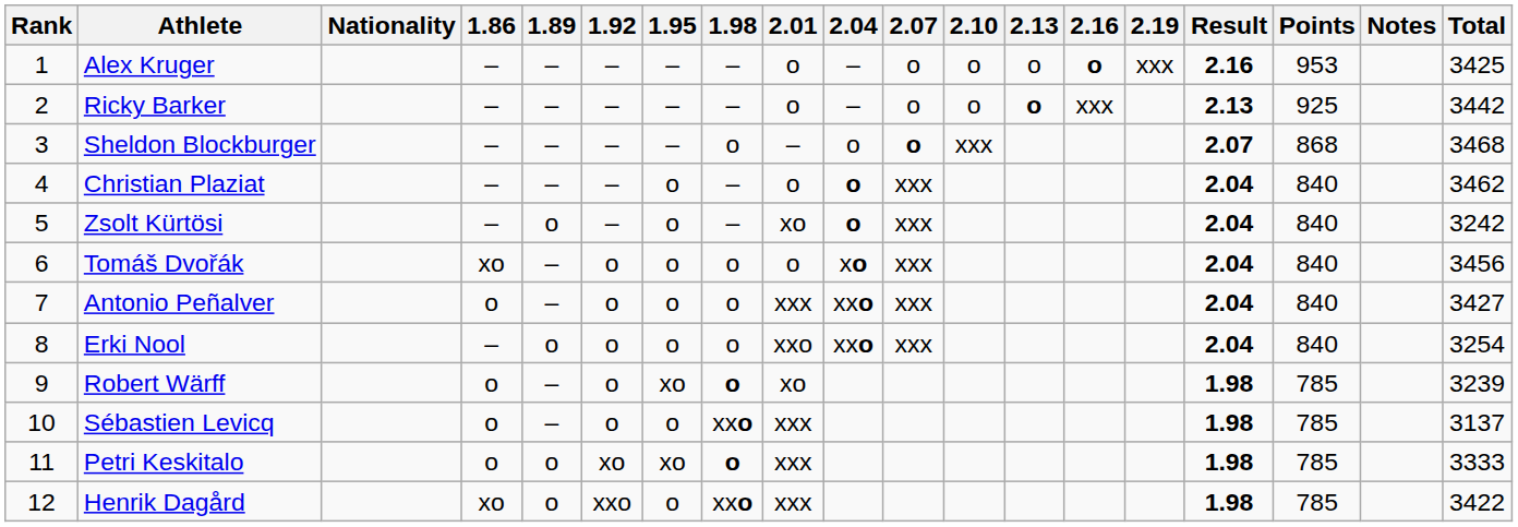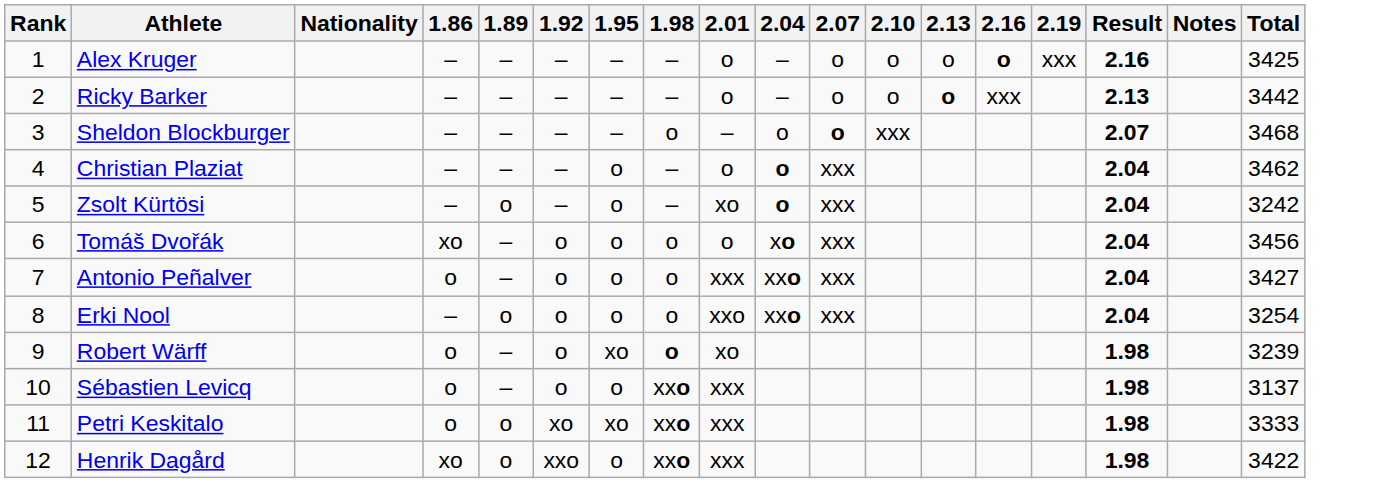 <table class="wikitable sortable" style="text-align:center;font-size:95%">
 <tr>
 <th>Rank</th>
 <th>Athlete</th>
 <th>Nationality</th>
 <th>1.86</th>
 <th>1.89</th>
 <th>1.92</th>
 <th>1.95</th>
 <th>1.98</th>
 <th>2.01</th>
 <th>2.04</th>
 <th>2.07</th>
 <th>2.10</th>
 <th>2.13</th>
 <th>2.16</th>
 <th>2.19</th>
 <th>Result</th>
-<th>Points</th>
 <th>Notes</th>
 <th>Total</th>
 </tr>
 <tr>
 <td>1</td>
 <td align="left"><a href='#'>Alex Kruger</a></td>
 <td align=left></td>
 <td>–</td>
 <td>–</td>
 <td>–</td>
 <td>–</td>
 <td>–</td>
 <td>o</td>
 <td>–</td>
 <td>o</td>
 <td>o</td>
 <td>o</td>
 <td><strong>o</strong></td>
 <td>xxx</td>
 <td><strong>2.16</strong></td>
-<td>953</td>
 <td></td>
 <td>3425</td>
 </tr>
 <tr>
 <td>2</td>
 <td align="left"><a href='#'>Ricky Barker</a></td>
 <td align=left></td>
 <td>–</td>
 <td>–</td>
 <td>–</td>
 <td>–</td>
 <td>–</td>
 <td>o</td>
 <td>–</td>
 <td>o</td>
 <td>o</td>
 <td><strong>o</strong></td>
 <td>xxx</td>
 <td></td>
 <td><strong>2.13</strong></td>
-<td>925</td>
 <td></td>
 <td>3442</td>
 </tr>
 <tr>
 <td>3</td>
 <td align="left"><a href='#'>Sheldon Blockburger</a></td>
 <td align=left></td>
 <td>–</td>
 <td>–</td>
 <td>–</td>
 <td>–</td>
 <td>o</td>
 <td>–</td>
 <td>o</td>
 <td><strong>o</strong></td>
 <td>xxx</td>
 <td></td>
 <td></td>
 <td></td>
 <td><strong>2.07</strong></td>
-<td>868</td>
 <td></td>
 <td>3468</td>
 </tr>
 <tr>
 <td>4</td>
 <td align="left"><a href='#'>Christian Plaziat</a></td>
 <td align=left></td>
 <td>–</td>
 <td>–</td>
 <td>–</td>
 <td>o</td>
 <td>–</td>
 <td>o</td>
 <td><strong>o</strong></td>
 <td>xxx</td>
 <td></td>
 <td></td>
 <td></td>
 <td></td>
 <td><strong>2.04</strong></td>
-<td>840</td>
 <td></td>
 <td>3462</td>
 </tr>
 <tr>
 <td>5</td>
 <td align="left"><a href='#'>Zsolt Kürtösi</a></td>
 <td align=left></td>
 <td>–</td>
 <td>o</td>
 <td>–</td>
 <td>o</td>
 <td>–</td>
 <td>xo</td>
 <td><strong>o</strong></td>
 <td>xxx</td>
 <td></td>
 <td></td>
 <td></td>
 <td></td>
 <td><strong>2.04</strong></td>
-<td>840</td>
 <td></td>
 <td>3242</td>
 </tr>
 <tr>
 <td>6</td>
 <td align="left"><a href='#'>Tomáš Dvořák</a></td>
 <td align=left></td>
 <td>xo</td>
 <td>–</td>
 <td>o</td>
 <td>o</td>
 <td>o</td>
 <td>o</td>
 <td>x<strong>o</strong></td>
 <td>xxx</td>
 <td></td>
 <td></td>
 <td></td>
 <td></td>
 <td><strong>2.04</strong></td>
-<td>840</td>
 <td></td>
 <td>3456</td>
 </tr>
 <tr>
 <td>7</td>
 <td align="left"><a href='#'>Antonio Peñalver</a></td>
 <td align=left></td>
 <td>o</td>
 <td>–</td>
 <td>o</td>
 <td>o</td>
 <td>o</td>
 <td>xxx</td>
 <td>xx<strong>o</strong></td>
 <td>xxx</td>
 <td></td>
 <td></td>
 <td></td>
 <td></td>
 <td><strong>2.04</strong></td>
-<td>840</td>
 <td></td>
 <td>3427</td>
 </tr>
 <tr>
 <td>8</td>
 <td align="left"><a href='#'>Erki Nool</a></td>
 <td align=left></td>
 <td>–</td>
 <td>o</td>
 <td>o</td>
 <td>o</td>
 <td>o</td>
 <td>xxo</td>
 <td>xx<strong>o</strong></td>
 <td>xxx</td>
 <td></td>
 <td></td>
 <td></td>
 <td></td>
 <td><strong>2.04</strong></td>
-<td>840</td>
 <td></td>
 <td>3254</td>
 </tr>
 <tr>
 <td>9</td>
 <td align="left"><a href='#'>Robert Wärff</a></td>
 <td align=left></td>
 <td>o</td>
 <td>–</td>
 <td>o</td>
 <td>xo</td>
 <td><strong>o</strong></td>
 <td>xo</td>
 <td></td>
 <td></td>
 <td></td>
 <td></td>
 <td></td>
 <td></td>
 <td><strong>1.98</strong></td>
-<td>785</td>
 <td></td>
 <td>3239</td>
 </tr>
 <tr>
 <td>10</td>
 <td align="left"><a href='#'>Sébastien Levicq</a></td>
 <td align=left></td>
 <td>o</td>
 <td>–</td>
 <td>o</td>
 <td>o</td>
 <td>xx<strong>o</strong></td>
 <td>xxx</td>
 <td></td>
 <td></td>
 <td></td>
 <td></td>
 <td></td>
 <td></td>
 <td><strong>1.98</strong></td>
-<td>785</td>
 <td></td>
 <td>3137</td>
 </tr>
 <tr>
 <td>11</td>
 <td align="left"><a href='#'>Petri Keskitalo</a></td>
 <td align=left></td>
 <td>o</td>
 <td>o</td>
 <td>xo</td>
 <td>xo</td>
-<td><strong>o</strong></td>
+<td>xx<strong>o</strong></td>
 <td>xxx</td>
 <td></td>
 <td></td>
 <td></td>
 <td></td>
 <td></td>
 <td></td>
 <td><strong>1.98</strong></td>
-<td>785</td>
 <td></td>
 <td>3333</td>
 </tr>
 <tr>
 <td>12</td>
 <td align="left"><a href='#'>Henrik Dagård</a></td>
 <td align=left></td>
 <td>xo</td>
 <td>o</td>
 <td>xxo</td>
 <td>o</td>
 <td>xx<strong>o</strong></td>
 <td>xxx</td>
 <td></td>
 <td></td>
 <td></td>
 <td></td>
 <td></td>
 <td></td>
 <td><strong>1.98</strong></td>
-<td>785</td>
 <td></td>
 <td>3422</td>
 </tr>
 </table>
